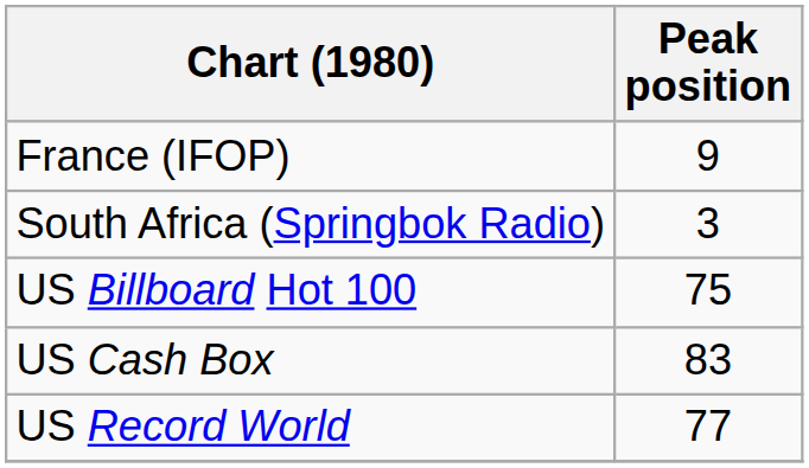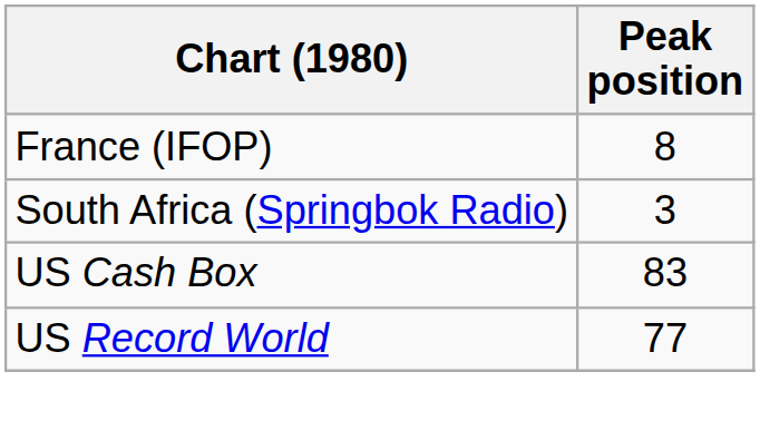 <table class="wikitable sortable">
 <tr>
 <th align="left">Chart (1980)</th>
 <th align="left">Peak<br>position</th>
 </tr>
 <tr>
 <td>France (IFOP)</td>
-<td style="text-align:center;">9</td>
+<td style="text-align:center;">8</td>
 </tr>
 <tr>
 <td>South Africa (<a href='#'>Springbok Radio</a>)</td>
 <td style="text-align:center;">3</td>
-</tr>
-<tr>
-<td>US <em><a href='#'>Billboard</a></em> <a href='#'>Hot 100</a></td>
-<td style="text-align:center;">75</td>
 </tr>
 <tr>
 <td>US <em>Cash Box</em></td>
 <td style="text-align:center;">83</td>
 </tr>
 <tr>
 <td>US <em><a href='#'>Record World</a></em></td>
 <td style="text-align:center;">77</td>
 </tr>
 <tr>
 </tr>
 </table>
